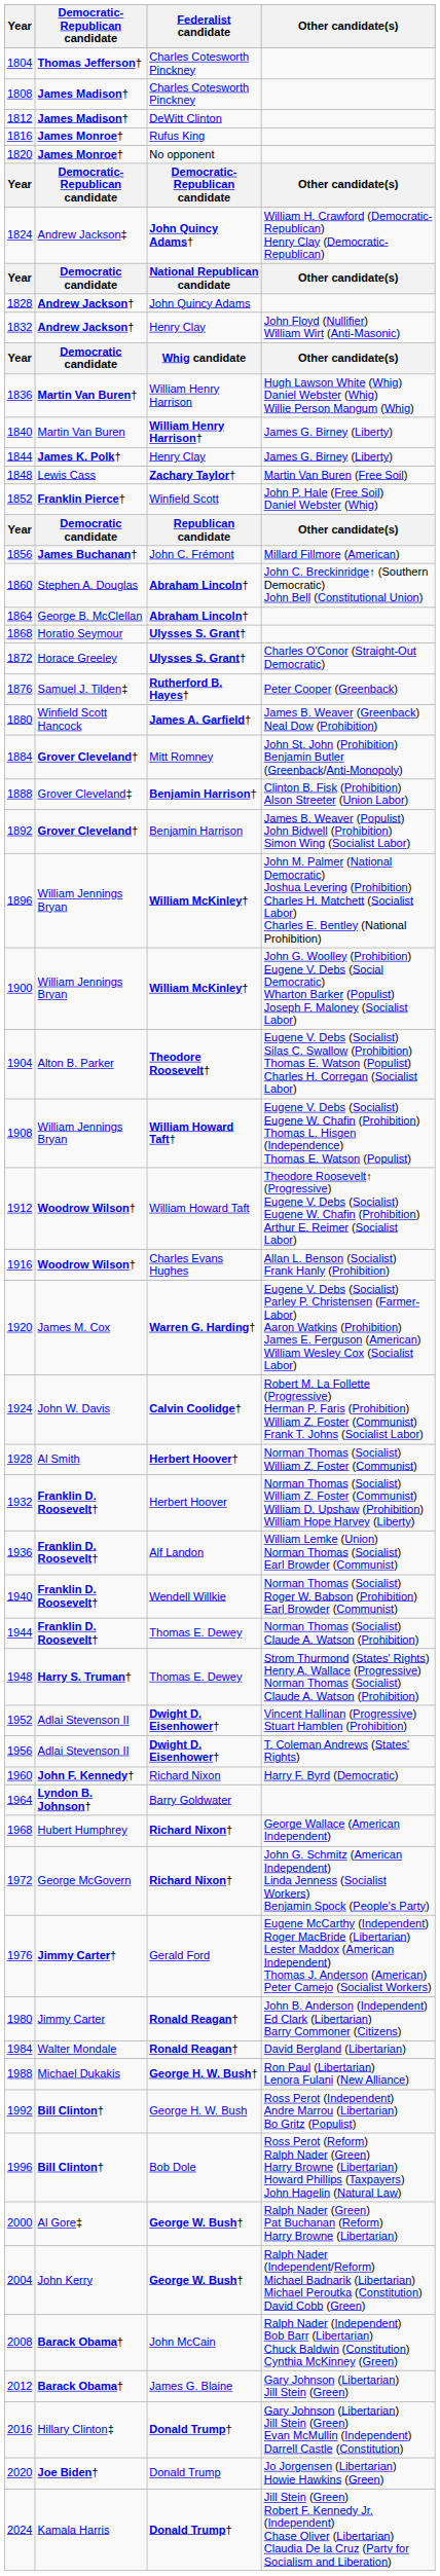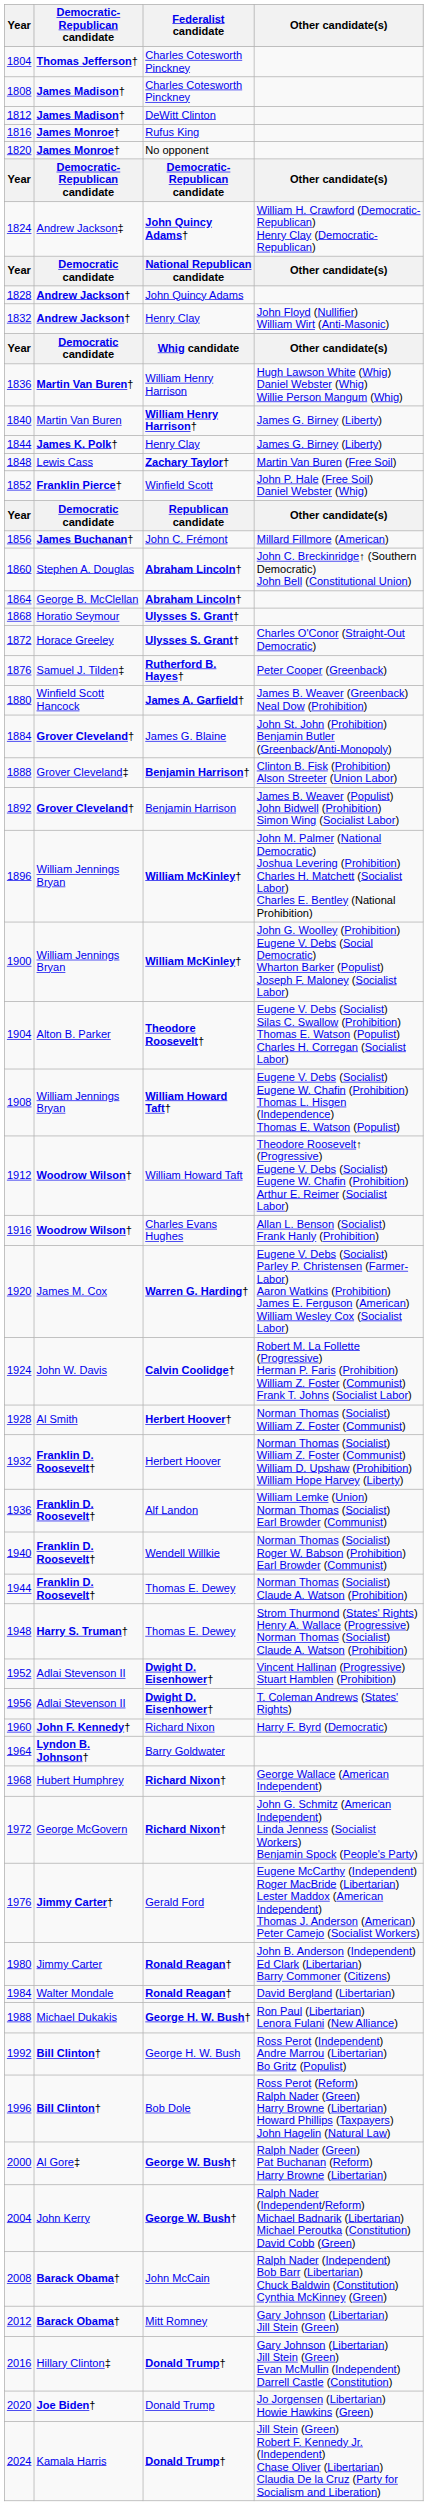 <table class="wikitable">
 <tr style="background:#ccc;">
 <th>Year</th>
 <th><a href='#'>Democratic-Republican</a> candidate</th>
 <th><a href='#'>Federalist</a> candidate</th>
 <th>Other candidate(s)</th>
 </tr>
 <tr>
 <td align=center><a href='#'>1804</a></td>
 <td><strong><a href='#'>Thomas Jefferson</a></strong>†</td>
 <td><a href='#'>Charles Cotesworth Pinckney</a></td>
 <td></td>
 </tr>
 <tr>
 <td align=center><a href='#'>1808</a></td>
 <td><strong><a href='#'>James Madison</a></strong>†</td>
 <td><a href='#'>Charles Cotesworth Pinckney</a></td>
 <td></td>
 </tr>
 <tr>
 <td align=center><a href='#'>1812</a></td>
 <td><strong><a href='#'>James Madison</a></strong>†</td>
 <td><a href='#'>DeWitt Clinton</a></td>
 <td></td>
 </tr>
 <tr>
 <td align=center><a href='#'>1816</a></td>
 <td><strong><a href='#'>James Monroe</a></strong>†</td>
 <td><a href='#'>Rufus King</a></td>
 <td></td>
 </tr>
 <tr>
 <td align=center><a href='#'>1820</a></td>
 <td><strong><a href='#'>James Monroe</a></strong>†</td>
 <td>No opponent</td>
 <td></td>
 </tr>
 <tr>
 <th>Year</th>
 <th><a href='#'>Democratic-Republican</a> candidate</th>
 <th><a href='#'>Democratic-Republican</a> candidate</th>
 <th>Other candidate(s)</th>
 </tr>
 <tr>
 <td align=center><a href='#'>1824</a></td>
 <td><a href='#'>Andrew Jackson</a>‡</td>
 <td><strong><a href='#'>John Quincy Adams</a></strong>†</td>
 <td><a href='#'>William H. Crawford</a> (<a href='#'>Democratic-Republican</a>)<br> <a href='#'>Henry Clay</a> (<a href='#'>Democratic-Republican</a>)</td>
 </tr>
 <tr>
 <th>Year</th>
 <th><a href='#'>Democratic</a> candidate</th>
 <th><a href='#'>National Republican</a> candidate</th>
 <th>Other candidate(s)</th>
 </tr>
 <tr>
 <td align=center><a href='#'>1828</a></td>
 <td><strong><a href='#'>Andrew Jackson</a></strong>†</td>
 <td><a href='#'>John Quincy Adams</a></td>
 <td></td>
 </tr>
 <tr>
 <td align=center><a href='#'>1832</a></td>
 <td><strong><a href='#'>Andrew Jackson</a></strong>†</td>
 <td><a href='#'>Henry Clay</a></td>
 <td><a href='#'>John Floyd</a> (<a href='#'>Nullifier</a>)<br> <a href='#'>William Wirt</a> (<a href='#'>Anti-Masonic</a>)</td>
 </tr>
 <tr>
 <th>Year</th>
 <th><a href='#'>Democratic</a> candidate</th>
 <th><a href='#'>Whig</a> candidate</th>
 <th>Other candidate(s)</th>
 </tr>
 <tr>
 <td align=center><a href='#'>1836</a></td>
 <td><strong><a href='#'>Martin Van Buren</a></strong>†</td>
 <td><a href='#'>William Henry Harrison</a></td>
 <td><a href='#'>Hugh Lawson White</a> (<a href='#'>Whig</a>)<br> <a href='#'>Daniel Webster</a> (<a href='#'>Whig</a>)<br> <a href='#'>Willie Person Mangum</a> (<a href='#'>Whig</a>)</td>
 </tr>
 <tr>
 <td align=center><a href='#'>1840</a></td>
 <td><a href='#'>Martin Van Buren</a></td>
 <td><strong><a href='#'>William Henry Harrison</a></strong>†</td>
 <td><a href='#'>James G. Birney</a> (<a href='#'>Liberty</a>)</td>
 </tr>
 <tr>
 <td align=center><a href='#'>1844</a></td>
 <td><strong><a href='#'>James K. Polk</a></strong>†</td>
 <td><a href='#'>Henry Clay</a></td>
 <td><a href='#'>James G. Birney</a> (<a href='#'>Liberty</a>)</td>
 </tr>
 <tr>
 <td align=center><a href='#'>1848</a></td>
 <td><a href='#'>Lewis Cass</a></td>
 <td><strong><a href='#'>Zachary Taylor</a></strong>†</td>
 <td><a href='#'>Martin Van Buren</a> (<a href='#'>Free Soil</a>)</td>
 </tr>
 <tr>
 <td align=center><a href='#'>1852</a></td>
 <td><strong><a href='#'>Franklin Pierce</a></strong>†</td>
 <td><a href='#'>Winfield Scott</a></td>
 <td><a href='#'>John P. Hale</a> (<a href='#'>Free Soil</a>)<br> <a href='#'>Daniel Webster</a> (<a href='#'>Whig</a>)</td>
 </tr>
 <tr>
 <th>Year</th>
 <th><a href='#'>Democratic</a> candidate</th>
 <th><a href='#'>Republican</a> candidate</th>
 <th>Other candidate(s)</th>
 </tr>
 <tr>
 <td align=center><a href='#'>1856</a></td>
 <td><strong><a href='#'>James Buchanan</a></strong>†</td>
 <td><a href='#'>John C. Frémont</a></td>
 <td><a href='#'>Millard Fillmore</a> (<a href='#'>American</a>)</td>
 </tr>
 <tr>
 <td align=center><a href='#'>1860</a></td>
 <td><a href='#'>Stephen A. Douglas</a></td>
 <td><strong><a href='#'>Abraham Lincoln</a></strong>†</td>
 <td><a href='#'>John C. Breckinridge</a>↑ (Southern Democratic)<br><a href='#'>John Bell</a> (<a href='#'>Constitutional Union</a>)</td>
 </tr>
 <tr>
 <td align=center><a href='#'>1864</a></td>
 <td><a href='#'>George B. McClellan</a></td>
 <td><strong><a href='#'>Abraham Lincoln</a></strong>†</td>
 <td></td>
 </tr>
 <tr>
 <td align=center><a href='#'>1868</a></td>
 <td><a href='#'>Horatio Seymour</a></td>
 <td><strong><a href='#'>Ulysses S. Grant</a></strong>†</td>
 <td> </td>
 </tr>
 <tr>
 <td align=center><a href='#'>1872</a></td>
 <td><a href='#'>Horace Greeley</a></td>
 <td><strong><a href='#'>Ulysses S. Grant</a></strong>†</td>
 <td><a href='#'>Charles O'Conor</a> (<a href='#'>Straight-Out Democratic</a>)</td>
 </tr>
 <tr>
 <td align=center><a href='#'>1876</a></td>
 <td><a href='#'>Samuel J. Tilden</a>‡</td>
 <td><strong><a href='#'>Rutherford B. Hayes</a></strong>†</td>
 <td><a href='#'>Peter Cooper</a> (<a href='#'>Greenback</a>)</td>
 </tr>
 <tr>
 <td align=center><a href='#'>1880</a></td>
 <td><a href='#'>Winfield Scott Hancock</a></td>
 <td><strong><a href='#'>James A. Garfield</a></strong>†</td>
 <td><a href='#'>James B. Weaver</a> (<a href='#'>Greenback</a>)<br><a href='#'>Neal Dow</a> (<a href='#'>Prohibition</a>)</td>
 </tr>
 <tr>
 <td align=center><a href='#'>1884</a></td>
 <td><strong><a href='#'>Grover Cleveland</a></strong>†</td>
-<td><a href='#'>Mitt Romney</a></td>
+<td><a href='#'>James G. Blaine</a></td>
 <td><a href='#'>John St. John</a> (<a href='#'>Prohibition</a>)<br><a href='#'>Benjamin Butler</a> (<a href='#'>Greenback</a>/<a href='#'>Anti-Monopoly</a>)</td>
 </tr>
 <tr>
 <td align=center><a href='#'>1888</a></td>
 <td><a href='#'>Grover Cleveland</a>‡</td>
 <td><strong><a href='#'>Benjamin Harrison</a></strong>†</td>
 <td><a href='#'>Clinton B. Fisk</a> (<a href='#'>Prohibition</a>)<br><a href='#'>Alson Streeter</a> (<a href='#'>Union Labor</a>)</td>
 </tr>
 <tr>
 <td align=center><a href='#'>1892</a></td>
 <td><strong><a href='#'>Grover Cleveland</a></strong>†</td>
 <td><a href='#'>Benjamin Harrison</a></td>
 <td><a href='#'>James B. Weaver</a> (<a href='#'>Populist</a>)<br><a href='#'>John Bidwell</a> (<a href='#'>Prohibition</a>)<br><a href='#'>Simon Wing</a> (<a href='#'>Socialist Labor</a>)</td>
 </tr>
 <tr>
 <td align=center><a href='#'>1896</a></td>
 <td><a href='#'>William Jennings Bryan</a></td>
 <td><strong><a href='#'>William McKinley</a></strong>†</td>
 <td><a href='#'>John M. Palmer</a> (<a href='#'>National Democratic</a>)<br><a href='#'>Joshua Levering</a> (<a href='#'>Prohibition</a>)<br><a href='#'>Charles H. Matchett</a> (<a href='#'>Socialist Labor</a>)<br><a href='#'>Charles E. Bentley</a> (National Prohibition)</td>
 </tr>
 <tr>
 <td align=center><a href='#'>1900</a></td>
 <td><a href='#'>William Jennings Bryan</a></td>
 <td><strong><a href='#'>William McKinley</a></strong>†</td>
 <td><a href='#'>John G. Woolley</a> (<a href='#'>Prohibition</a>)<br><a href='#'>Eugene V. Debs</a> (<a href='#'>Social Democratic</a>)<br><a href='#'>Wharton Barker</a> (<a href='#'>Populist</a>)<br><a href='#'>Joseph F. Maloney</a> (<a href='#'>Socialist Labor</a>)</td>
 </tr>
 <tr>
 <td align=center><a href='#'>1904</a></td>
 <td><a href='#'>Alton B. Parker</a></td>
 <td><strong><a href='#'>Theodore Roosevelt</a></strong>†</td>
 <td><a href='#'>Eugene V. Debs</a> (<a href='#'>Socialist</a>)<br><a href='#'>Silas C. Swallow</a> (<a href='#'>Prohibition</a>)<br><a href='#'>Thomas E. Watson</a> (<a href='#'>Populist</a>)<br><a href='#'>Charles H. Corregan</a> (<a href='#'>Socialist Labor</a>)</td>
 </tr>
 <tr>
 <td align=center><a href='#'>1908</a></td>
 <td><a href='#'>William Jennings Bryan</a></td>
 <td><strong><a href='#'>William Howard Taft</a></strong>†</td>
 <td><a href='#'>Eugene V. Debs</a> (<a href='#'>Socialist</a>)<br><a href='#'>Eugene W. Chafin</a> (<a href='#'>Prohibition</a>)<br><a href='#'>Thomas L. Hisgen</a> (<a href='#'>Independence</a>)<br><a href='#'>Thomas E. Watson</a> (<a href='#'>Populist</a>)</td>
 </tr>
 <tr>
 <td align=center><a href='#'>1912</a></td>
 <td><strong><a href='#'>Woodrow Wilson</a></strong>†</td>
 <td><a href='#'>William Howard Taft</a></td>
 <td><a href='#'>Theodore Roosevelt</a>↑ (<a href='#'>Progressive</a>)<br><a href='#'>Eugene V. Debs</a> (<a href='#'>Socialist</a>)<br><a href='#'>Eugene W. Chafin</a> (<a href='#'>Prohibition</a>)<br><a href='#'>Arthur E. Reimer</a> (<a href='#'>Socialist Labor</a>)</td>
 </tr>
 <tr>
 <td align=center><a href='#'>1916</a></td>
 <td><strong><a href='#'>Woodrow Wilson</a></strong>†</td>
 <td><a href='#'>Charles Evans Hughes</a></td>
 <td><a href='#'>Allan L. Benson</a> (<a href='#'>Socialist</a>)<br><a href='#'>Frank Hanly</a> (<a href='#'>Prohibition</a>)</td>
 </tr>
 <tr>
 <td align=center><a href='#'>1920</a></td>
 <td><a href='#'>James M. Cox</a></td>
 <td><strong><a href='#'>Warren G. Harding</a></strong>†</td>
 <td><a href='#'>Eugene V. Debs</a> (<a href='#'>Socialist</a>)<br><a href='#'>Parley P. Christensen</a> (<a href='#'>Farmer-Labor</a>)<br><a href='#'>Aaron Watkins</a> (<a href='#'>Prohibition</a>)<br><a href='#'>James E. Ferguson</a> (<a href='#'>American</a>)<br><a href='#'>William Wesley Cox</a> (<a href='#'>Socialist Labor</a>)</td>
 </tr>
 <tr>
 <td align=center><a href='#'>1924</a></td>
 <td><a href='#'>John W. Davis</a></td>
 <td><strong><a href='#'>Calvin Coolidge</a></strong>†</td>
 <td><a href='#'>Robert M. La Follette</a> (<a href='#'>Progressive</a>)<br><a href='#'>Herman P. Faris</a> (<a href='#'>Prohibition</a>)<br><a href='#'>William Z. Foster</a> (<a href='#'>Communist</a>)<br><a href='#'>Frank T. Johns</a> (<a href='#'>Socialist Labor</a>)</td>
 </tr>
 <tr>
 <td align=center><a href='#'>1928</a></td>
 <td><a href='#'>Al Smith</a></td>
 <td><strong><a href='#'>Herbert Hoover</a></strong>†</td>
 <td><a href='#'>Norman Thomas</a> (<a href='#'>Socialist</a>)<br><a href='#'>William Z. Foster</a> (<a href='#'>Communist</a>)</td>
 </tr>
 <tr>
 <td align=center><a href='#'>1932</a></td>
 <td><strong><a href='#'>Franklin D. Roosevelt</a></strong>†</td>
 <td><a href='#'>Herbert Hoover</a></td>
 <td><a href='#'>Norman Thomas</a>  (<a href='#'>Socialist</a>)<br><a href='#'>William Z. Foster</a> (<a href='#'>Communist</a>)<br><a href='#'>William D. Upshaw</a> (<a href='#'>Prohibition</a>)<br><a href='#'>William Hope Harvey</a> (<a href='#'>Liberty</a>)</td>
 </tr>
 <tr>
 <td align=center><a href='#'>1936</a></td>
 <td><strong><a href='#'>Franklin D. Roosevelt</a></strong>†</td>
 <td><a href='#'>Alf Landon</a></td>
 <td><a href='#'>William Lemke</a> (<a href='#'>Union</a>)<br><a href='#'>Norman Thomas</a> (<a href='#'>Socialist</a>)<br><a href='#'>Earl Browder</a> (<a href='#'>Communist</a>)</td>
 </tr>
 <tr>
 <td align=center><a href='#'>1940</a></td>
 <td><strong><a href='#'>Franklin D. Roosevelt</a></strong>†</td>
 <td><a href='#'>Wendell Willkie</a></td>
 <td><a href='#'>Norman Thomas</a> (<a href='#'>Socialist</a>)<br><a href='#'>Roger W. Babson</a> (<a href='#'>Prohibition</a>)<br><a href='#'>Earl Browder</a> (<a href='#'>Communist</a>)</td>
 </tr>
 <tr>
 <td align=center><a href='#'>1944</a></td>
 <td><strong><a href='#'>Franklin D. Roosevelt</a></strong>†</td>
 <td><a href='#'>Thomas E. Dewey</a></td>
 <td><a href='#'>Norman Thomas</a> (<a href='#'>Socialist</a>)<br><a href='#'>Claude A. Watson</a> (<a href='#'>Prohibition</a>)</td>
 </tr>
 <tr>
 <td align=center><a href='#'>1948</a></td>
 <td><strong><a href='#'>Harry S. Truman</a></strong>†</td>
 <td><a href='#'>Thomas E. Dewey</a></td>
 <td><a href='#'>Strom Thurmond</a> (<a href='#'>States' Rights</a>)<br><a href='#'>Henry A. Wallace</a> (<a href='#'>Progressive</a>)<br><a href='#'>Norman Thomas</a> (<a href='#'>Socialist</a>)<br><a href='#'>Claude A. Watson</a> (<a href='#'>Prohibition</a>)</td>
 </tr>
 <tr>
 <td align=center><a href='#'>1952</a></td>
 <td><a href='#'>Adlai Stevenson II</a></td>
 <td><strong><a href='#'>Dwight D. Eisenhower</a></strong>†</td>
 <td><a href='#'>Vincent Hallinan</a> (<a href='#'>Progressive</a>)<br><a href='#'>Stuart Hamblen</a> (<a href='#'>Prohibition</a>)</td>
 </tr>
 <tr>
 <td align=center><a href='#'>1956</a></td>
 <td><a href='#'>Adlai Stevenson II</a></td>
 <td><strong><a href='#'>Dwight D. Eisenhower</a></strong>†</td>
 <td><a href='#'>T. Coleman Andrews</a> (<a href='#'>States' Rights</a>)</td>
 </tr>
 <tr>
 <td align=center><a href='#'>1960</a></td>
 <td><strong><a href='#'>John F. Kennedy</a></strong>†</td>
 <td><a href='#'>Richard Nixon</a></td>
 <td><a href='#'>Harry F. Byrd</a> (<a href='#'>Democratic</a>)</td>
 </tr>
 <tr>
 <td align=center><a href='#'>1964</a></td>
 <td><strong><a href='#'>Lyndon B. Johnson</a></strong>†</td>
 <td><a href='#'>Barry Goldwater</a></td>
 <td></td>
 </tr>
 <tr>
 <td align=center><a href='#'>1968</a></td>
 <td><a href='#'>Hubert Humphrey</a></td>
 <td><strong><a href='#'>Richard Nixon</a></strong>†</td>
 <td><a href='#'>George Wallace</a> (<a href='#'>American Independent</a>)</td>
 </tr>
 <tr>
 <td align=center><a href='#'>1972</a></td>
 <td><a href='#'>George McGovern</a></td>
 <td><strong><a href='#'>Richard Nixon</a></strong>†</td>
 <td><a href='#'>John G. Schmitz</a> (<a href='#'>American Independent</a>)<br><a href='#'>Linda Jenness</a> (<a href='#'>Socialist Workers</a>)<br><a href='#'>Benjamin Spock</a> (<a href='#'>People's Party</a>)</td>
 </tr>
 <tr>
 <td align=center><a href='#'>1976</a></td>
 <td><strong><a href='#'>Jimmy Carter</a></strong>†</td>
 <td><a href='#'>Gerald Ford</a></td>
 <td><a href='#'>Eugene McCarthy</a> (<a href='#'>Independent</a>)<br><a href='#'>Roger MacBride</a> (<a href='#'>Libertarian</a>)<br><a href='#'>Lester Maddox</a> (<a href='#'>American Independent</a>)<br><a href='#'>Thomas J. Anderson</a> (<a href='#'>American</a>)<br><a href='#'>Peter Camejo</a> (<a href='#'>Socialist Workers</a>)</td>
 </tr>
 <tr>
 <td align=center><a href='#'>1980</a></td>
 <td><a href='#'>Jimmy Carter</a></td>
 <td><strong><a href='#'>Ronald Reagan</a></strong>†</td>
 <td><a href='#'>John B. Anderson</a> (<a href='#'>Independent</a>)<br><a href='#'>Ed Clark</a> (<a href='#'>Libertarian</a>)<br><a href='#'>Barry Commoner</a> (<a href='#'>Citizens</a>)</td>
 </tr>
 <tr>
 <td align=center><a href='#'>1984</a></td>
 <td><a href='#'>Walter Mondale</a></td>
 <td><strong><a href='#'>Ronald Reagan</a></strong>†</td>
 <td><a href='#'>David Bergland</a> (<a href='#'>Libertarian</a>)</td>
 </tr>
 <tr>
 <td align=center><a href='#'>1988</a></td>
 <td><a href='#'>Michael Dukakis</a></td>
 <td><strong><a href='#'>George H. W. Bush</a></strong>†</td>
 <td><a href='#'>Ron Paul</a> (<a href='#'>Libertarian</a>)<br><a href='#'>Lenora Fulani</a> (<a href='#'>New Alliance</a>)</td>
 </tr>
 <tr>
 <td align=center><a href='#'>1992</a></td>
 <td><strong><a href='#'>Bill Clinton</a></strong>†</td>
 <td><a href='#'>George H. W. Bush</a></td>
 <td><a href='#'>Ross Perot</a> (<a href='#'>Independent</a>)<br><a href='#'>Andre Marrou</a> (<a href='#'>Libertarian</a>)<br><a href='#'>Bo Gritz</a> (<a href='#'>Populist</a>)</td>
 </tr>
 <tr>
 <td align=center><a href='#'>1996</a></td>
 <td><strong><a href='#'>Bill Clinton</a></strong>†</td>
 <td><a href='#'>Bob Dole</a></td>
 <td><a href='#'>Ross Perot</a> (<a href='#'>Reform</a>)<br> <a href='#'>Ralph Nader</a> (<a href='#'>Green</a>)<br><a href='#'>Harry Browne</a> (<a href='#'>Libertarian</a>)<br><a href='#'>Howard Phillips</a> (<a href='#'>Taxpayers</a>)<br><a href='#'>John Hagelin</a> (<a href='#'>Natural Law</a>)</td>
 </tr>
 <tr>
 <td align=center><a href='#'>2000</a></td>
 <td><a href='#'>Al Gore</a>‡</td>
 <td><strong><a href='#'>George W. Bush</a></strong>†</td>
 <td><a href='#'>Ralph Nader</a> (<a href='#'>Green</a>)<br><a href='#'>Pat Buchanan</a> (<a href='#'>Reform</a>)<br><a href='#'>Harry Browne</a> (<a href='#'>Libertarian</a>)</td>
 </tr>
 <tr>
 <td align=center><a href='#'>2004</a></td>
 <td><a href='#'>John Kerry</a></td>
 <td><strong><a href='#'>George W. Bush</a></strong>†</td>
 <td><a href='#'>Ralph Nader</a> (<a href='#'>Independent</a>/<a href='#'>Reform</a>)<br><a href='#'>Michael Badnarik</a> (<a href='#'>Libertarian</a>)<br><a href='#'>Michael Peroutka</a> (<a href='#'>Constitution</a>)<br><a href='#'>David Cobb</a> (<a href='#'>Green</a>)</td>
 </tr>
 <tr>
 <td align=center><a href='#'>2008</a></td>
 <td><strong><a href='#'>Barack Obama</a></strong>†</td>
 <td><a href='#'>John McCain</a></td>
 <td><a href='#'>Ralph Nader</a> (<a href='#'>Independent</a>)<br><a href='#'>Bob Barr</a> (<a href='#'>Libertarian</a>)<br><a href='#'>Chuck Baldwin</a> (<a href='#'>Constitution</a>)<br><a href='#'>Cynthia McKinney</a> (<a href='#'>Green</a>)</td>
 </tr>
 <tr>
 <td align=center><a href='#'>2012</a></td>
 <td><strong><a href='#'>Barack Obama</a></strong>†</td>
-<td><a href='#'>James G. Blaine</a></td>
+<td><a href='#'>Mitt Romney</a></td>
 <td><a href='#'>Gary Johnson</a> (<a href='#'>Libertarian</a>)<br><a href='#'>Jill Stein</a> (<a href='#'>Green</a>)</td>
 </tr>
 <tr>
 <td align=center><a href='#'>2016</a></td>
 <td><a href='#'>Hillary Clinton</a>‡</td>
 <td><strong><a href='#'>Donald Trump</a></strong>†</td>
 <td><a href='#'>Gary Johnson</a> (<a href='#'>Libertarian</a>)<br><a href='#'>Jill Stein</a> (<a href='#'>Green</a>)<br><a href='#'>Evan McMullin</a> (<a href='#'>Independent</a>)<br><a href='#'>Darrell Castle</a> (<a href='#'>Constitution</a>)</td>
 </tr>
 <tr>
 <td align=center><a href='#'>2020</a></td>
 <td><strong><a href='#'>Joe Biden</a></strong>†</td>
 <td><a href='#'>Donald Trump</a></td>
 <td><a href='#'>Jo Jorgensen</a> (<a href='#'>Libertarian</a>)<br><a href='#'>Howie Hawkins</a> (<a href='#'>Green</a>)</td>
 </tr>
 <tr>
 <td align=center><a href='#'>2024</a></td>
 <td><a href='#'>Kamala Harris</a></td>
 <td><strong><a href='#'>Donald Trump</a></strong>†</td>
 <td><a href='#'>Jill Stein</a> (<a href='#'>Green</a>)<br><a href='#'>Robert F. Kennedy Jr.</a> (<a href='#'>Independent</a>)<br><a href='#'>Chase Oliver</a> (<a href='#'>Libertarian</a>)<br><a href='#'>Claudia De la Cruz</a> (<a href='#'>Party for Socialism and Liberation</a>)</td>
 </tr>
 </table>
